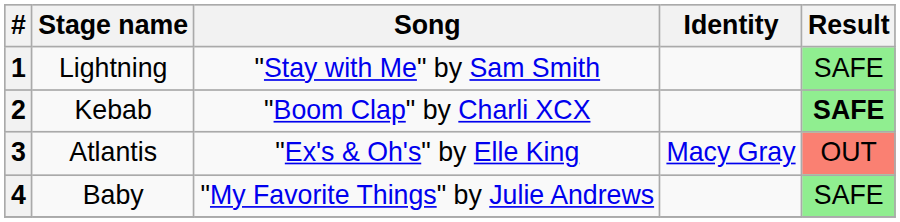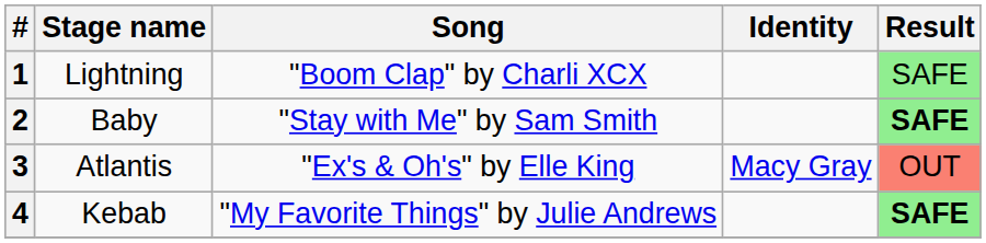 <table class="wikitable plainrowheaders" style="text-align: center;">
 <tr>
 <th>#</th>
 <th>Stage name</th>
 <th>Song</th>
 <th>Identity</th>
 <th>Result</th>
 </tr>
 <tr>
 <th>1</th>
 <td>Lightning</td>
-<td>"<a href='#'>Stay with Me</a>" by <a href='#'>Sam Smith</a></td>
+<td>"<a href='#'>Boom Clap</a>" by <a href='#'>Charli XCX</a></td>
 <td></td>
 <td bgcolor=lightgreen>SAFE</td>
 </tr>
 <tr>
 <th>2</th>
-<td>Kebab</td>
-<td>"<a href='#'>Boom Clap</a>" by <a href='#'>Charli XCX</a></td>
+<td>Baby</td>
+<td>"<a href='#'>Stay with Me</a>" by <a href='#'>Sam Smith</a></td>
 <td></td>
 <td bgcolor=lightgreen><strong>SAFE</strong></td>
 </tr>
 <tr>
 <th>3</th>
 <td>Atlantis</td>
 <td>"<a href='#'>Ex's & Oh's</a>" by <a href='#'>Elle King</a></td>
 <td><a href='#'>Macy Gray</a></td>
 <td bgcolor=salmon>OUT</td>
 </tr>
 <tr>
 <th>4</th>
-<td>Baby</td>
+<td>Kebab</td>
 <td>"<a href='#'>My Favorite Things</a>" by <a href='#'>Julie Andrews</a></td>
 <td></td>
-<td bgcolor=lightgreen>SAFE</td>
+<td bgcolor=lightgreen><strong>SAFE</strong></td>
 </tr>
 <tr>
 </tr>
 </table>
